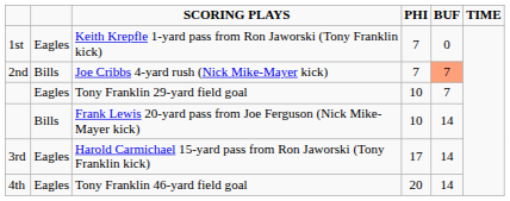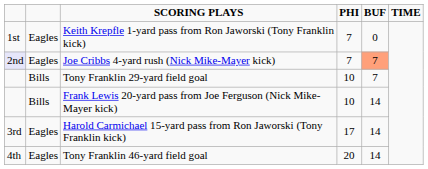 <table class="wikitable">
 <tr align="center">
 <td></td>
 <td></td>
 <td><strong>SCORING PLAYS</strong></td>
 <td><strong>PHI</strong></td>
 <td><strong>BUF</strong></td>
 <td><strong>TIME</strong></td>
 </tr>
 <tr>
 <td>1st</td>
 <td>Eagles</td>
 <td><a href='#'>Keith Krepfle</a> 1-yard pass from Ron Jaworski (Tony Franklin kick)</td>
 <td align="center">7</td>
 <td align="center">0</td>
 </tr>
 <tr>
-<td>2nd</td>
-<td>Bills</td>
+<td style="background: lavender;">2nd</td>
+<td>Eagles</td>
 <td><a href='#'>Joe Cribbs</a> 4-yard rush (<a href='#'>Nick Mike-Mayer</a> kick)</td>
 <td align="center">7</td>
 <td align="center" style="background: lightsalmon;">7</td>
 </tr>
 <tr>
 <td></td>
-<td>Eagles</td>
+<td>Bills</td>
 <td>Tony Franklin 29-yard field goal</td>
 <td align="center">10</td>
 <td align="center">7</td>
 </tr>
 <tr>
 <td></td>
 <td>Bills</td>
 <td><a href='#'>Frank Lewis</a> 20-yard pass from Joe Ferguson (Nick Mike-Mayer kick)</td>
 <td align="center">10</td>
 <td align="center">14</td>
 </tr>
 <tr>
 <td>3rd</td>
 <td>Eagles</td>
 <td><a href='#'>Harold Carmichael</a> 15-yard pass from Ron Jaworski (Tony Franklin kick)</td>
 <td align="center">17</td>
 <td align="center">14</td>
 </tr>
 <tr>
 <td>4th</td>
 <td>Eagles</td>
 <td>Tony Franklin 46-yard field goal</td>
 <td align="center">20</td>
 <td align="center">14</td>
 </tr>
 </table>
